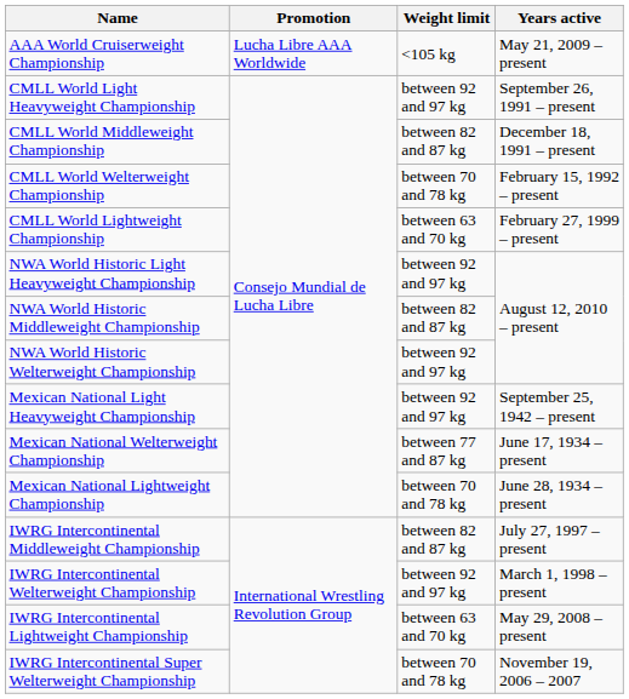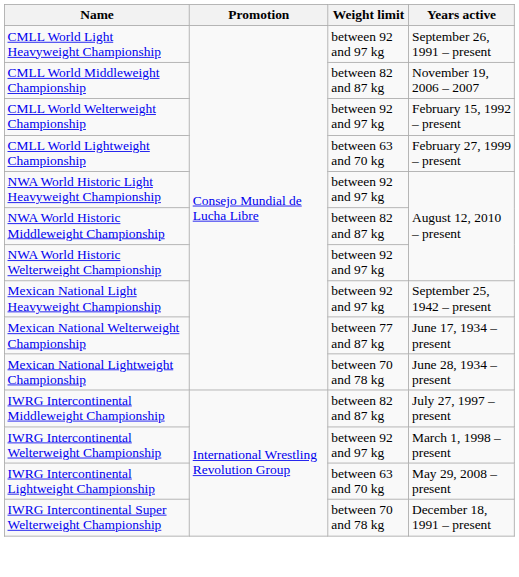 <table class="wikitable">
 <tr>
 <th>Name</th>
 <th>Promotion</th>
 <th>Weight limit</th>
 <th>Years active</th>
-</tr>
-<tr>
-<td><a href='#'>AAA World Cruiserweight Championship</a></td>
-<td><a href='#'>Lucha Libre AAA Worldwide</a></td>
-<td><105 kg</td>
-<td>May 21, 2009 – present</td>
 </tr>
 <tr>
 <td><a href='#'>CMLL World Light Heavyweight Championship</a></td>
 <td rowspan=10><a href='#'>Consejo Mundial de Lucha Libre</a></td>
 <td>between 92 and 97 kg</td>
 <td>September 26, 1991 – present</td>
 </tr>
 <tr>
 <td><a href='#'>CMLL World Middleweight Championship</a></td>
 <td>between 82 and 87 kg</td>
-<td>December 18, 1991 – present</td>
+<td>November 19, 2006 – 2007</td>
 </tr>
 <tr>
 <td><a href='#'>CMLL World Welterweight Championship</a></td>
-<td>between 70 and 78 kg</td>
+<td>between 92 and 97 kg</td>
 <td>February 15, 1992 – present</td>
 </tr>
 <tr>
 <td><a href='#'>CMLL World Lightweight Championship</a></td>
 <td>between 63 and 70 kg</td>
 <td>February 27, 1999 – present</td>
 </tr>
 <tr>
 <td><a href='#'>NWA World Historic Light Heavyweight Championship</a></td>
 <td>between 92 and 97 kg</td>
 <td rowspan=3>August 12, 2010 – present</td>
 </tr>
 <tr>
 <td><a href='#'>NWA World Historic Middleweight Championship</a></td>
 <td>between 82 and 87 kg</td>
 </tr>
 <tr>
 <td><a href='#'>NWA World Historic Welterweight Championship</a></td>
 <td>between 92 and 97 kg</td>
 </tr>
 <tr>
 <td><a href='#'>Mexican National Light Heavyweight Championship</a></td>
 <td>between 92 and 97 kg</td>
 <td>September 25, 1942 – present</td>
 </tr>
 <tr>
 <td><a href='#'>Mexican National Welterweight Championship</a></td>
 <td>between 77 and 87 kg</td>
 <td>June 17, 1934 – present</td>
 </tr>
 <tr>
 <td><a href='#'>Mexican National Lightweight Championship</a></td>
 <td>between 70 and 78 kg</td>
 <td>June 28, 1934 – present</td>
 </tr>
 <tr>
 <td><a href='#'>IWRG Intercontinental Middleweight Championship</a></td>
 <td rowspan=4><a href='#'>International Wrestling Revolution Group</a></td>
 <td>between 82 and 87 kg</td>
 <td>July 27, 1997 – present</td>
 </tr>
 <tr>
 <td><a href='#'>IWRG Intercontinental Welterweight Championship</a></td>
 <td>between 92 and 97 kg</td>
 <td>March 1, 1998 – present</td>
 </tr>
 <tr>
 <td><a href='#'>IWRG Intercontinental Lightweight Championship</a></td>
 <td>between 63 and 70 kg</td>
 <td>May 29, 2008 – present</td>
 </tr>
 <tr>
 <td><a href='#'>IWRG Intercontinental Super Welterweight Championship</a></td>
 <td>between 70 and 78 kg</td>
-<td>November 19, 2006 – 2007</td>
+<td>December 18, 1991 – present</td>
 </tr>
 </table>
